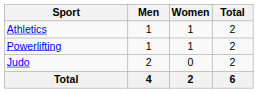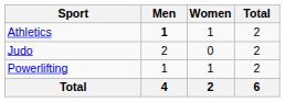 <table class="wikitable sortable" style="text-align:center;">
 <tr>
 <th width=180>Sport</th>
 <th width=55>Men</th>
 <th width=55>Women</th>
 <th width=55>Total</th>
 </tr>
 <tr>
 <td align=left><a href='#'>Athletics</a></td>
-<td>1</td>
-<td>1</td>
-<td>2</td>
-</tr>
-<tr>
-<td align=left><a href='#'>Powerlifting</a></td>
-<td>1</td>
+<td><strong>1</strong></td>
 <td>1</td>
 <td>2</td>
 </tr>
 <tr>
 <td align=left><a href='#'>Judo</a></td>
 <td>2</td>
 <td>0</td>
 <td>2</td>
 </tr>
+<tr>
+<td align=left><a href='#'>Powerlifting</a></td>
+<td>1</td>
+<td>1</td>
+<td>2</td>
+</tr>
 <tr class="sortbottom">
 <th>Total</th>
 <th>4</th>
 <th>2</th>
 <th>6</th>
 </tr>
 </table>
